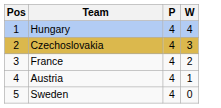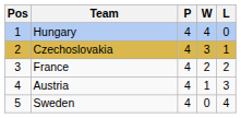 <table class="wikitable" style="font-size: 100%">
 <tr>
 <th width=20>Pos</th>
 <th width=200>Team</th>
 <th width=20>P</th>
 <th width=20>W</th>
+<th width=20>L</th>
 </tr>
 <tr align=center style="background: #b2ccf4;">
 <td>1</td>
 <td align="left"> Hungary</td>
 <td>4</td>
 <td>4</td>
+<td>0</td>
 </tr>
 <tr align=center style="background: #DBB84D;">
 <td>2</td>
 <td align="left"> Czechoslovakia</td>
 <td>4</td>
 <td>3</td>
+<td>1</td>
 </tr>
 <tr align=center>
 <td>3</td>
 <td align="left"> France</td>
 <td>4</td>
+<td>2</td>
 <td>2</td>
 </tr>
 <tr align=center>
 <td>4</td>
 <td align="left"> Austria</td>
 <td>4</td>
 <td>1</td>
+<td>3</td>
 </tr>
 <tr align=center>
 <td>5</td>
 <td align="left"> Sweden</td>
 <td>4</td>
 <td>0</td>
+<td>4</td>
 </tr>
 </table>
